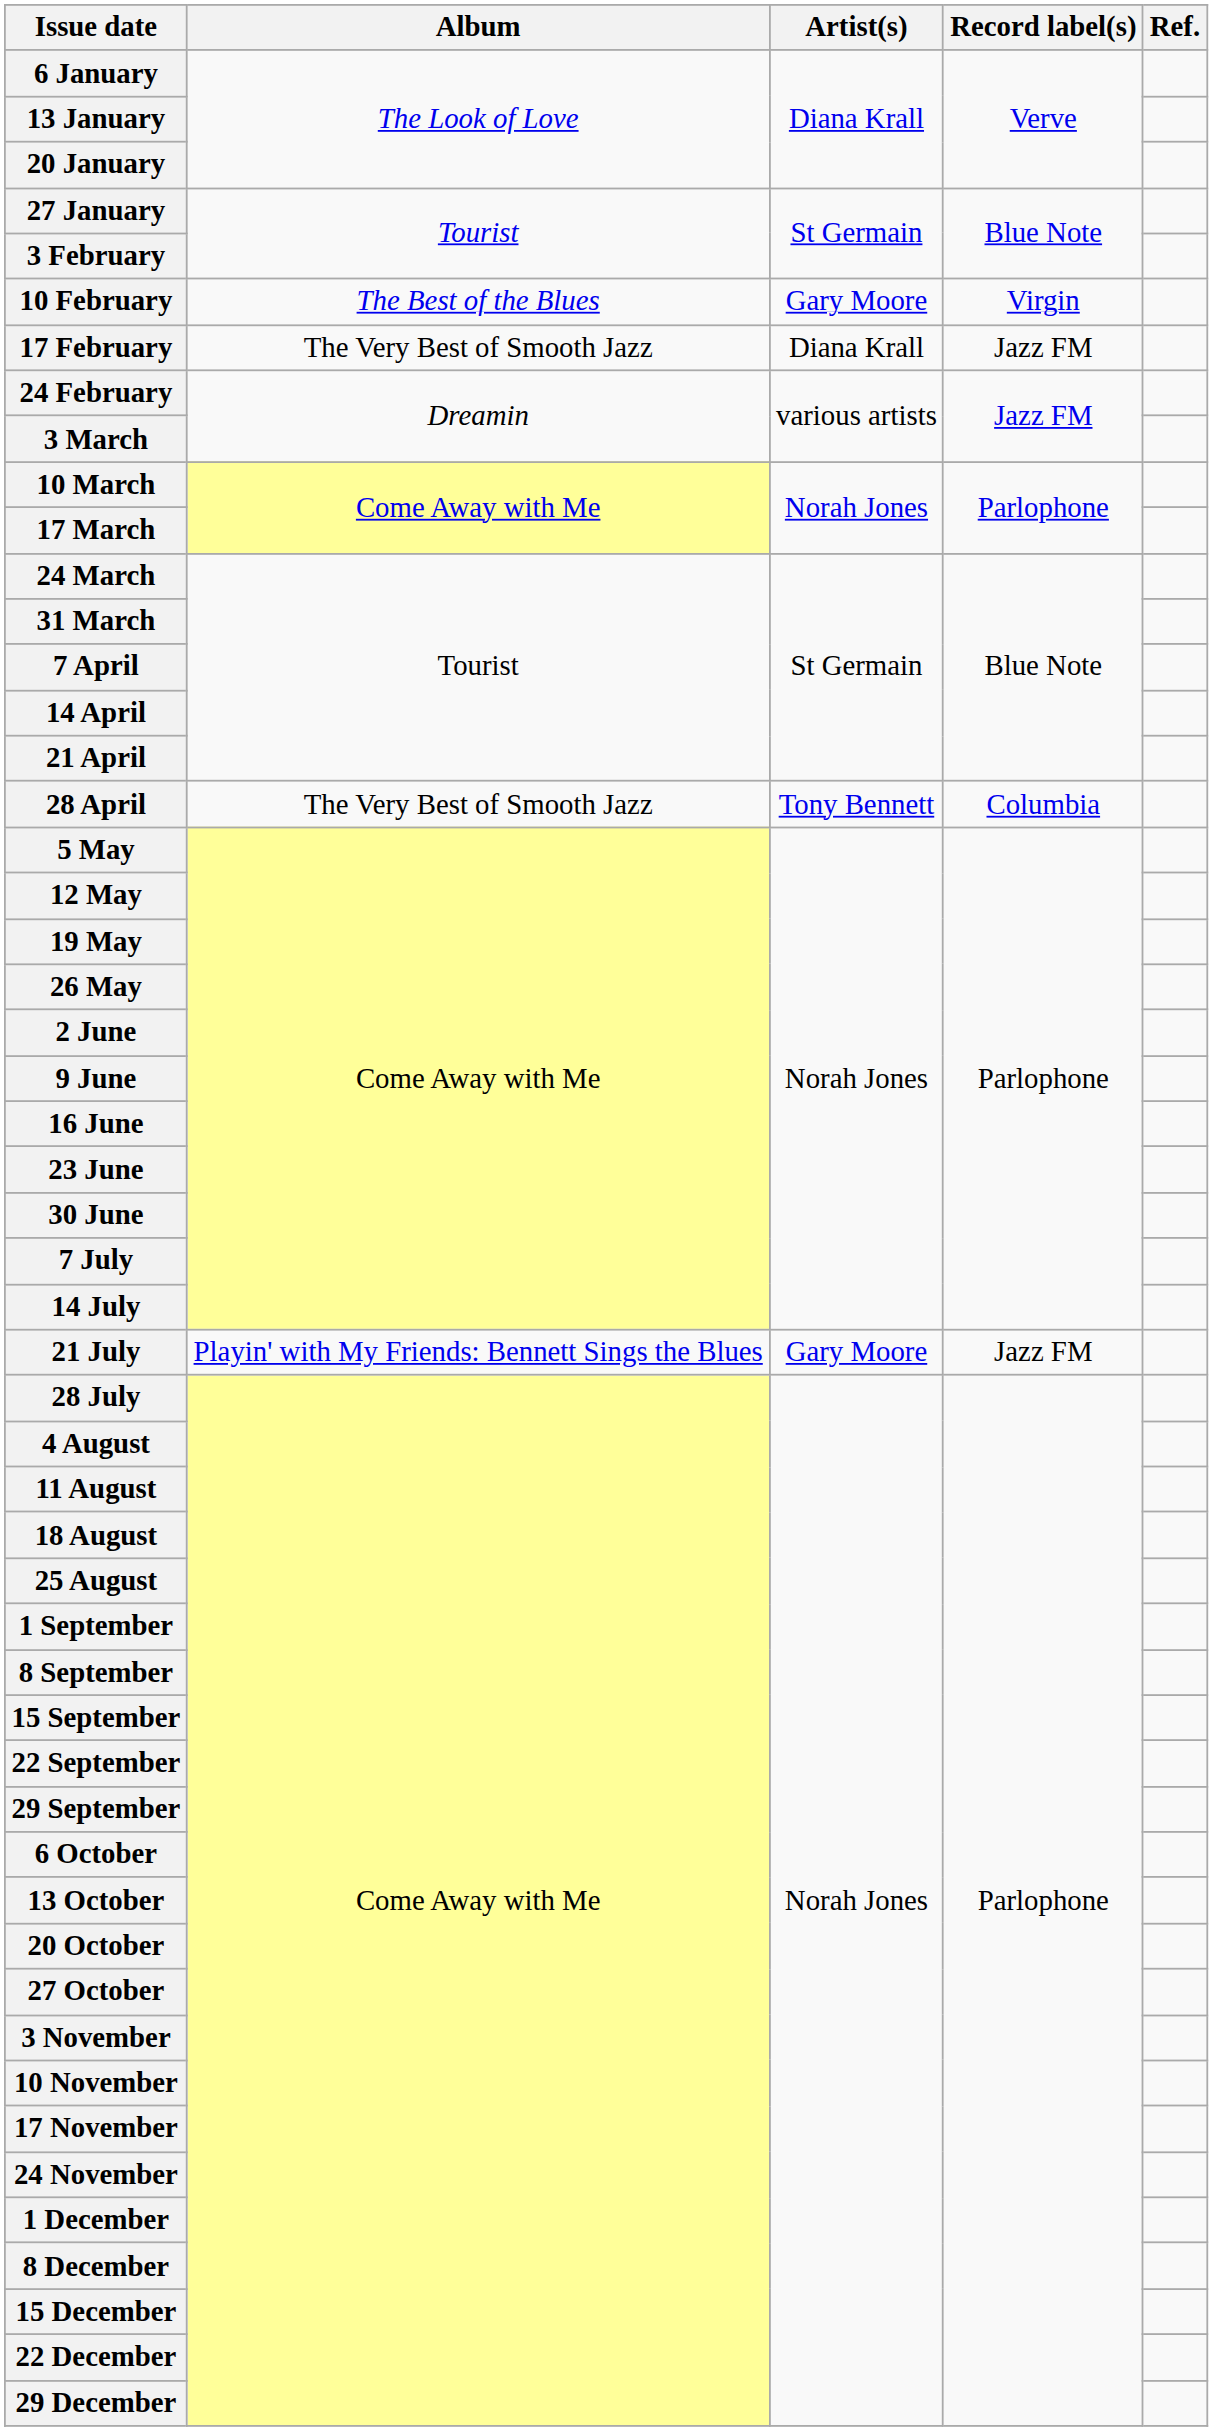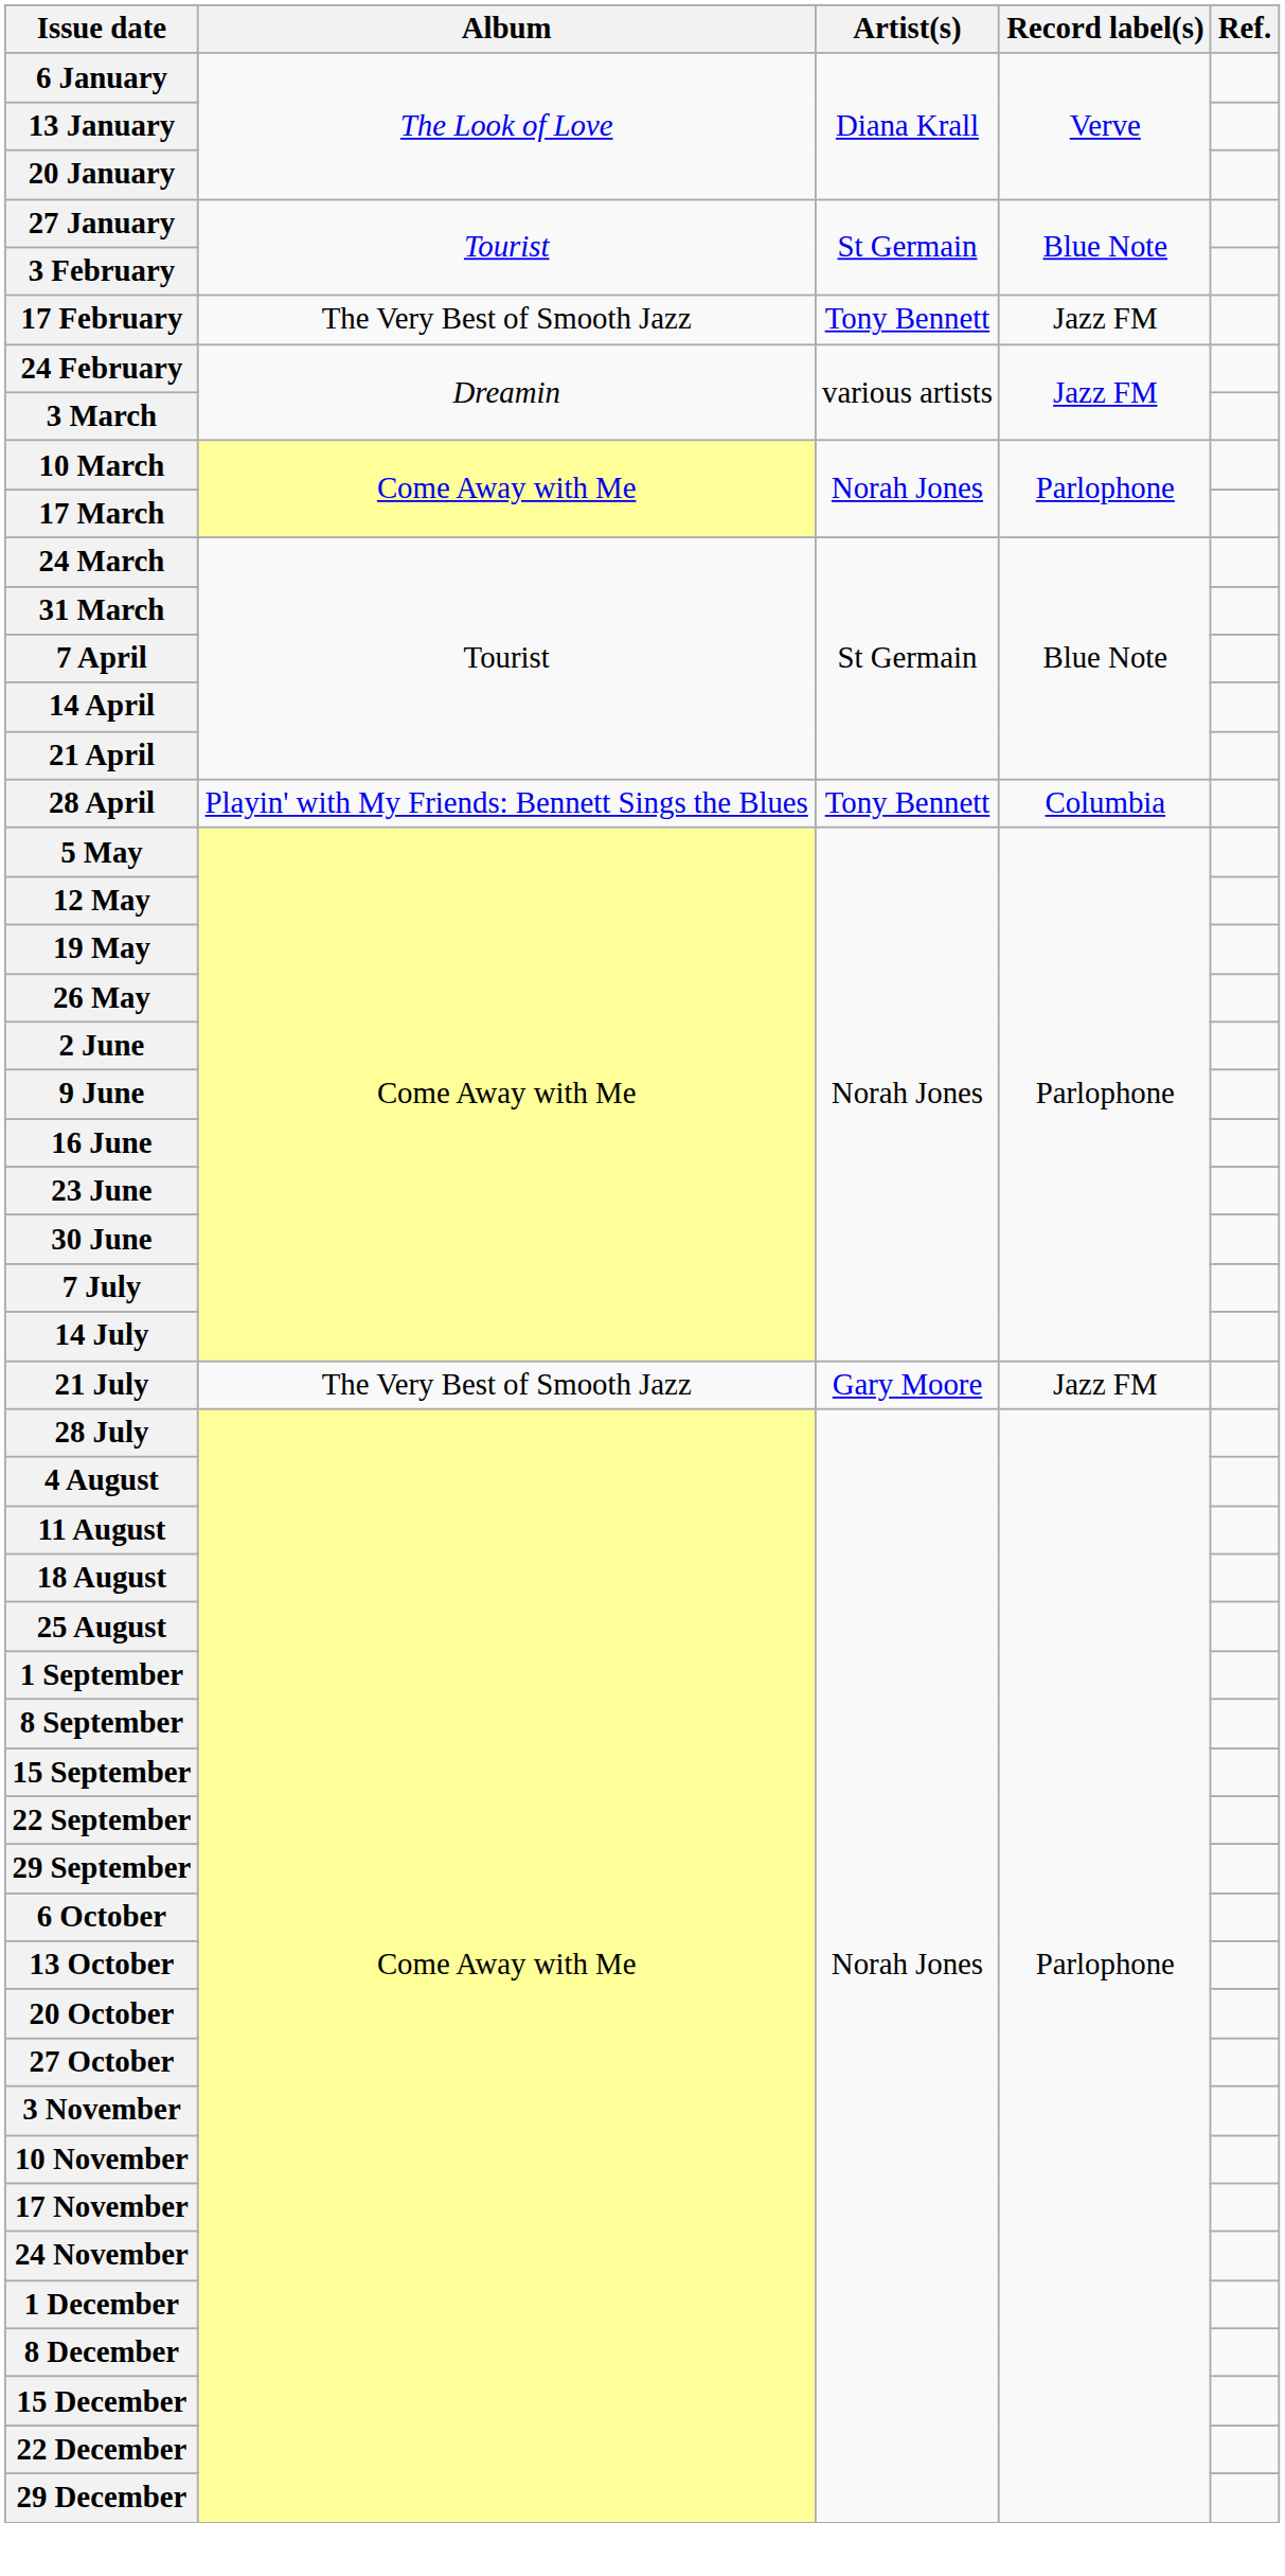 <table class="wikitable plainrowheaders" style="text-align:center">
 <tr>
 <th scope="col">Issue date</th>
 <th scope="col">Album</th>
 <th scope="col">Artist(s)</th>
 <th scope="col">Record label(s)</th>
 <th scope="col">Ref.</th>
 </tr>
 <tr>
 <th scope="row">6 January</th>
 <td rowspan="3"><em><a href='#'>The Look of Love</a></em></td>
 <td rowspan="3"><a href='#'>Diana Krall</a></td>
 <td rowspan="3"><a href='#'>Verve</a></td>
 <td></td>
 </tr>
 <tr>
 <th scope="row">13 January</th>
 <td></td>
 </tr>
 <tr>
 <th scope="row">20 January</th>
 <td></td>
 </tr>
 <tr>
 <th scope="row">27 January</th>
 <td rowspan="2"><em><a href='#'>Tourist</a></em></td>
 <td rowspan="2"><a href='#'>St Germain</a></td>
 <td rowspan="2"><a href='#'>Blue Note</a></td>
 <td></td>
 </tr>
 <tr>
 <th scope="row">3 February</th>
 <td></td>
 </tr>
 <tr>
-<th scope="row">10 February</th>
-<td><em><a href='#'>The Best of the Blues</a></em></td>
-<td><a href='#'>Gary Moore</a></td>
-<td><a href='#'>Virgin</a></td>
-<td></td>
-</tr>
-<tr>
 <th scope="row">17 February</th>
 <td></em>The Very Best of Smooth Jazz<em></td>
-<td>Diana Krall</td>
+<td><a href='#'>Tony Bennett</a></td>
 <td>Jazz FM</td>
 <td></td>
 </tr>
 <tr>
 <th scope="row">24 February</th>
 <td rowspan="2"><em>Dreamin<strong></td>
 <td rowspan="2">various artists</td>
 <td rowspan="2"><a href='#'>Jazz FM</a></td>
 <td></td>
 </tr>
 <tr>
 <th scope="row">3 March</th>
 <td></td>
 </tr>
 <tr>
 <th scope="row">10 March</th>
 <td rowspan="2" style="background-color:#FFFF99"></em><a href='#'>Come Away with Me</a><em> </td>
 <td rowspan="2"><a href='#'>Norah Jones</a></td>
 <td rowspan="2"><a href='#'>Parlophone</a></td>
 <td></td>
 </tr>
 <tr>
 <th scope="row">17 March</th>
 <td></td>
 </tr>
 <tr>
 <th scope="row">24 March</th>
 <td rowspan="5"></em>Tourist<em></td>
 <td rowspan="5">St Germain</td>
 <td rowspan="5">Blue Note</td>
 <td></td>
 </tr>
 <tr>
 <th scope="row">31 March</th>
 <td></td>
 </tr>
 <tr>
 <th scope="row">7 April</th>
 <td></td>
 </tr>
 <tr>
 <th scope="row">14 April</th>
 <td></td>
 </tr>
 <tr>
 <th scope="row">21 April</th>
 <td></td>
 </tr>
 <tr>
 <th scope="row">28 April</th>
-<td></em>The Very Best of Smooth Jazz<em></td>
+<td></em><a href='#'>Playin' with My Friends: Bennett Sings the Blues</a><em></td>
 <td><a href='#'>Tony Bennett</a></td>
 <td><a href='#'>Columbia</a></td>
 <td></td>
 </tr>
 <tr>
 <th scope="row">5 May</th>
 <td rowspan="11" style="background-color:#FFFF99"></em>Come Away with Me<em> </td>
 <td rowspan="11">Norah Jones</td>
 <td rowspan="11">Parlophone</td>
 <td></td>
 </tr>
 <tr>
 <th scope="row">12 May</th>
 <td></td>
 </tr>
 <tr>
 <th scope="row">19 May</th>
 <td></td>
 </tr>
 <tr>
 <th scope="row">26 May</th>
 <td></td>
 </tr>
 <tr>
 <th scope="row">2 June</th>
 <td></td>
 </tr>
 <tr>
 <th scope="row">9 June</th>
 <td></td>
 </tr>
 <tr>
 <th scope="row">16 June</th>
 <td></td>
 </tr>
 <tr>
 <th scope="row">23 June</th>
 <td></td>
 </tr>
 <tr>
 <th scope="row">30 June</th>
 <td></td>
 </tr>
 <tr>
 <th scope="row">7 July</th>
 <td></td>
 </tr>
 <tr>
 <th scope="row">14 July</th>
 <td></td>
 </tr>
 <tr>
 <th scope="row">21 July</th>
-<td></em><a href='#'>Playin' with My Friends: Bennett Sings the Blues</a><em></td>
+<td></em>The Very Best of Smooth Jazz<em></td>
 <td><a href='#'>Gary Moore</a></td>
 <td>Jazz FM</td>
 <td></td>
 </tr>
 <tr>
 <th scope="row">28 July</th>
 <td rowspan="23" style="background-color:#FFFF99"></em>Come Away with Me<em> </td>
 <td rowspan="23">Norah Jones</td>
 <td rowspan="23">Parlophone</td>
 <td></td>
 </tr>
 <tr>
 <th scope="row">4 August</th>
 <td></td>
 </tr>
 <tr>
 <th scope="row">11 August</th>
 <td></td>
 </tr>
 <tr>
 <th scope="row">18 August</th>
 <td></td>
 </tr>
 <tr>
 <th scope="row">25 August</th>
 <td></td>
 </tr>
 <tr>
 <th scope="row">1 September</th>
 <td></td>
 </tr>
 <tr>
 <th scope="row">8 September</th>
 <td></td>
 </tr>
 <tr>
 <th scope="row">15 September</th>
 <td></td>
 </tr>
 <tr>
 <th scope="row">22 September</th>
 <td></td>
 </tr>
 <tr>
 <th scope="row">29 September</th>
 <td></td>
 </tr>
 <tr>
 <th scope="row">6 October</th>
 <td></td>
 </tr>
 <tr>
 <th scope="row">13 October</th>
 <td></td>
 </tr>
 <tr>
 <th scope="row">20 October</th>
 <td></td>
 </tr>
 <tr>
 <th scope="row">27 October</th>
 <td></td>
 </tr>
 <tr>
 <th scope="row">3 November</th>
 <td></td>
 </tr>
 <tr>
 <th scope="row">10 November</th>
 <td></td>
 </tr>
 <tr>
 <th scope="row">17 November</th>
 <td></td>
 </tr>
 <tr>
 <th scope="row">24 November</th>
 <td></td>
 </tr>
 <tr>
 <th scope="row">1 December</th>
 <td></td>
 </tr>
 <tr>
 <th scope="row">8 December</th>
 <td></td>
 </tr>
 <tr>
 <th scope="row">15 December</th>
 <td></td>
 </tr>
 <tr>
 <th scope="row">22 December</th>
 <td></td>
 </tr>
 <tr>
 <th scope="row">29 December</th>
 <td></td>
 </tr>
 </table>
